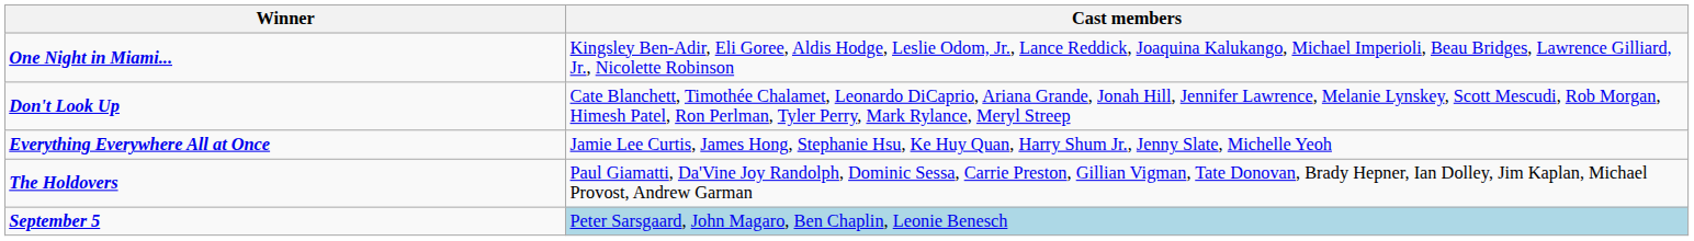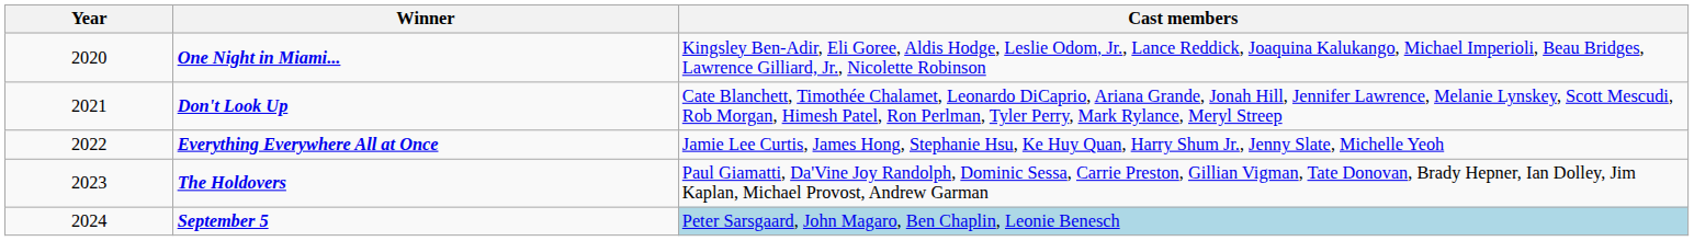 <table class="wikitable" width="95%" cellpadding="5">
 <tr>
+<th width="10%"><strong>Year</strong></th>
 <th width="30%"><strong>Winner</strong></th>
 <th width="60%"><strong>Cast members</strong></th>
 </tr>
 <tr>
+<td style="text-align:center;">2020</td>
 <td><strong><em><a href='#'>One Night in Miami...</a></em></strong></td>
 <td><a href='#'>Kingsley Ben-Adir</a>, <a href='#'>Eli Goree</a>, <a href='#'>Aldis Hodge</a>, <a href='#'>Leslie Odom, Jr.</a>, <a href='#'>Lance Reddick</a>, <a href='#'>Joaquina Kalukango</a>, <a href='#'>Michael Imperioli</a>, <a href='#'>Beau Bridges</a>, <a href='#'>Lawrence Gilliard, Jr.</a>, <a href='#'>Nicolette Robinson</a></td>
 </tr>
 <tr>
+<td style="text-align:center;">2021</td>
 <td><strong><em><a href='#'>Don't Look Up</a></em></strong></td>
 <td><a href='#'>Cate Blanchett</a>, <a href='#'>Timothée Chalamet</a>, <a href='#'>Leonardo DiCaprio</a>, <a href='#'>Ariana Grande</a>, <a href='#'>Jonah Hill</a>, <a href='#'>Jennifer Lawrence</a>, <a href='#'>Melanie Lynskey</a>, <a href='#'>Scott Mescudi</a>, <a href='#'>Rob Morgan</a>, <a href='#'>Himesh Patel</a>, <a href='#'>Ron Perlman</a>, <a href='#'>Tyler Perry</a>, <a href='#'>Mark Rylance</a>, <a href='#'>Meryl Streep</a></td>
 </tr>
 <tr>
+<td style="text-align:center;">2022</td>
 <td><strong><em><a href='#'>Everything Everywhere All at Once</a></em></strong></td>
 <td><a href='#'>Jamie Lee Curtis</a>, <a href='#'>James Hong</a>, <a href='#'>Stephanie Hsu</a>, <a href='#'>Ke Huy Quan</a>, <a href='#'>Harry Shum Jr.</a>, <a href='#'>Jenny Slate</a>, <a href='#'>Michelle Yeoh</a></td>
 </tr>
 <tr>
+<td style="text-align:center;">2023</td>
 <td><strong><em><a href='#'>The Holdovers</a></em></strong></td>
 <td><a href='#'>Paul Giamatti</a>, <a href='#'>Da'Vine Joy Randolph</a>, <a href='#'>Dominic Sessa</a>, <a href='#'>Carrie Preston</a>, <a href='#'>Gillian Vigman</a>, <a href='#'>Tate Donovan</a>, Brady Hepner, Ian Dolley, Jim Kaplan, Michael Provost, Andrew Garman</td>
 </tr>
 <tr>
+<td style="text-align:center;">2024</td>
 <td><strong><em><a href='#'>September 5</a></em></strong></td>
 <td style="background: lightblue;"><a href='#'>Peter Sarsgaard</a>, <a href='#'>John Magaro</a>, <a href='#'>Ben Chaplin</a>, <a href='#'>Leonie Benesch</a></td>
 </tr>
 </table>
